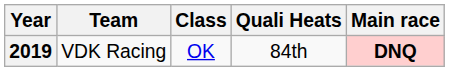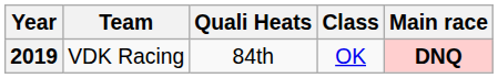 <table class="wikitable" style="text-align:center; font-size:90%">
 <tr>
 <th>Year</th>
 <th>Team</th>
+<th>Quali Heats</th>
 <th>Class</th>
-<th>Quali Heats</th>
 <th>Main race</th>
 </tr>
 <tr>
 <th>2019</th>
 <td align="left"> VDK Racing</td>
+<td>84th</td>
 <td><a href='#'>OK</a></td>
-<td>84th</td>
 <td style="background:#FFCFCF;"><strong>DNQ</strong></td>
 </tr>
 </table>
